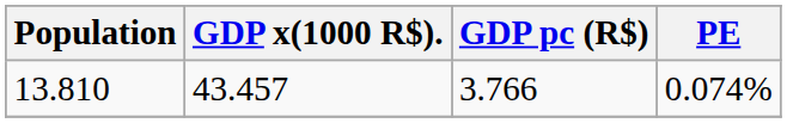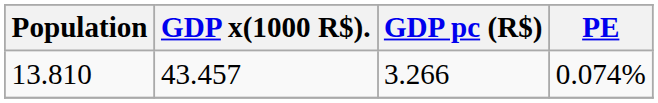 <table class="wikitable" border="1">
 <tr>
 <th>Population </th>
 <th><a href='#'>GDP</a> x(1000 R$).</th>
 <th><a href='#'>GDP pc</a> (R$)</th>
 <th><a href='#'>PE</a></th>
 </tr>
 <tr>
 <td>13.810</td>
 <td>43.457</td>
-<td>3.766</td>
+<td>3.266</td>
 <td>0.074%</td>
 </tr>
 <tr>
 </tr>
 </table>
